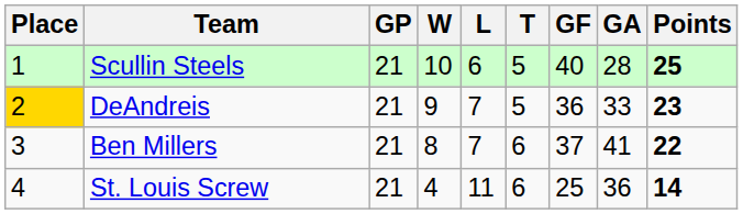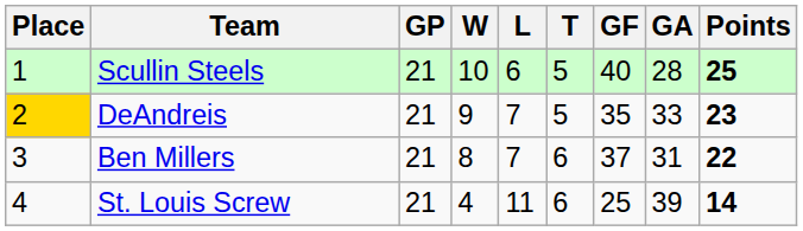 <table class="wikitable">
 <tr>
 <th>Place</th>
 <th width="170">Team</th>
 <th width="20">GP</th>
 <th width="20">W</th>
 <th width="20">L</th>
 <th width="20">T</th>
 <th width="20">GF</th>
 <th width="20">GA</th>
 <th>Points</th>
 </tr>
 <tr bgcolor=#ccffcc>
 <td>1</td>
 <td><a href='#'>Scullin Steels</a></td>
 <td>21</td>
 <td>10</td>
 <td>6</td>
 <td>5</td>
 <td>40</td>
 <td>28</td>
 <td><strong>25</strong></td>
 </tr>
 <tr>
 <td style="background: gold;">2</td>
 <td><a href='#'>DeAndreis</a></td>
 <td>21</td>
 <td>9</td>
 <td>7</td>
 <td>5</td>
-<td>36</td>
+<td>35</td>
 <td>33</td>
 <td><strong>23</strong></td>
 </tr>
 <tr>
 <td>3</td>
 <td><a href='#'>Ben Millers</a></td>
 <td>21</td>
 <td>8</td>
 <td>7</td>
 <td>6</td>
 <td>37</td>
-<td>41</td>
+<td>31</td>
 <td><strong>22</strong></td>
 </tr>
 <tr>
 <td>4</td>
 <td><a href='#'>St. Louis Screw</a></td>
 <td>21</td>
 <td>4</td>
 <td>11</td>
 <td>6</td>
 <td>25</td>
-<td>36</td>
+<td>39</td>
 <td><strong>14</strong></td>
 </tr>
 </table>
